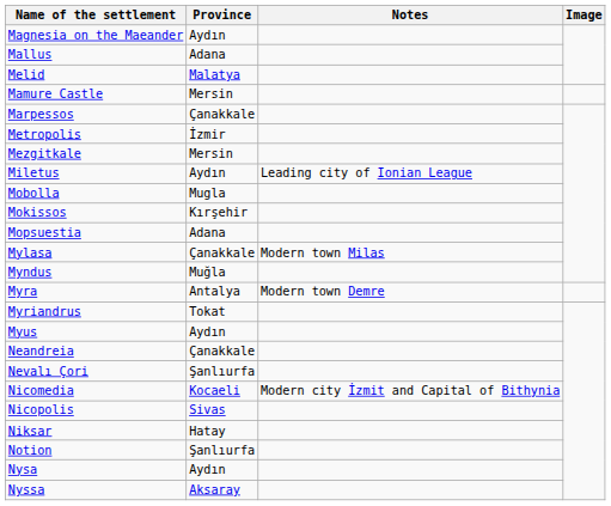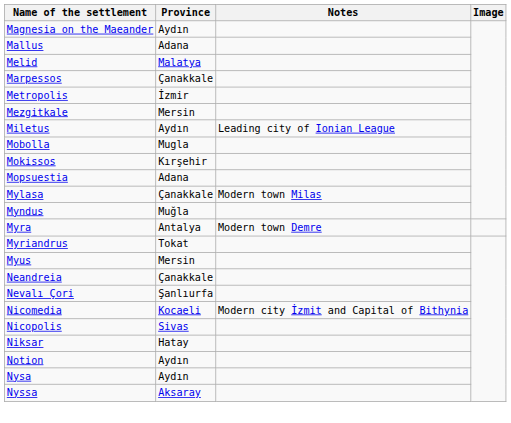 <table class="sortable wikitable">
 <tr>
 <th>Name of the settlement</th>
 <th>Province</th>
 <th>Notes</th>
 <th>Image</th>
 </tr>
 <tr>
 <td><a href='#'>Magnesia on the Maeander</a></td>
 <td>Aydın</td>
 <td></td>
 </tr>
 <tr>
 <td><a href='#'>Mallus</a></td>
 <td>Adana</td>
 <td></td>
 </tr>
 <tr>
 <td><a href='#'>Melid</a></td>
 <td><a href='#'>Malatya</a></td>
-<td></td>
-</tr>
-<tr>
-<td><a href='#'>Mamure Castle</a></td>
-<td>Mersin</td>
-<td></td>
 <td></td>
 </tr>
 <tr>
 <td><a href='#'>Marpessos</a></td>
 <td>Çanakkale</td>
 <td></td>
 </tr>
 <tr>
 <td><a href='#'>Metropolis</a></td>
 <td>İzmir</td>
 <td></td>
 </tr>
 <tr>
 <td><a href='#'>Mezgitkale</a></td>
 <td>Mersin</td>
 <td></td>
 </tr>
 <tr>
 <td><a href='#'>Miletus</a></td>
 <td>Aydın</td>
 <td>Leading city of <a href='#'>Ionian League</a></td>
 </tr>
 <tr>
 <td><a href='#'>Mobolla</a></td>
 <td>Mugla</td>
 <td></td>
 </tr>
 <tr>
 <td><a href='#'>Mokissos</a></td>
 <td>Kırşehir</td>
 <td></td>
 </tr>
 <tr>
 <td><a href='#'>Mopsuestia</a></td>
 <td>Adana</td>
 <td></td>
 </tr>
 <tr>
 <td><a href='#'>Mylasa</a></td>
 <td>Çanakkale</td>
 <td>Modern town <a href='#'>Milas</a></td>
 </tr>
 <tr>
 <td><a href='#'>Myndus</a></td>
 <td>Muğla</td>
 <td></td>
 </tr>
 <tr>
 <td><a href='#'>Myra</a></td>
 <td>Antalya</td>
 <td>Modern town <a href='#'>Demre</a></td>
 <td></td>
 </tr>
 <tr>
 <td><a href='#'>Myriandrus</a></td>
 <td>Tokat</td>
 <td></td>
 </tr>
 <tr>
 <td><a href='#'>Myus</a></td>
-<td>Aydın</td>
+<td>Mersin</td>
 <td></td>
 </tr>
 <tr>
 <td><a href='#'>Neandreia</a></td>
 <td>Çanakkale</td>
 <td></td>
 </tr>
 <tr>
 <td><a href='#'>Nevalı Çori</a></td>
 <td>Şanlıurfa</td>
 <td></td>
 </tr>
 <tr>
 <td><a href='#'>Nicomedia</a></td>
 <td><a href='#'>Kocaeli</a></td>
 <td>Modern city <a href='#'>İzmit</a> and Capital of <a href='#'>Bithynia</a></td>
 </tr>
 <tr>
 <td><a href='#'>Nicopolis</a></td>
 <td><a href='#'>Sivas</a></td>
 <td></td>
 </tr>
 <tr>
 <td><a href='#'>Niksar</a></td>
 <td>Hatay</td>
 <td></td>
 </tr>
 <tr>
 <td><a href='#'>Notion</a></td>
-<td>Şanlıurfa</td>
+<td>Aydın</td>
 <td></td>
 </tr>
 <tr>
 <td><a href='#'>Nysa</a></td>
 <td>Aydın</td>
 <td></td>
 </tr>
 <tr>
 <td><a href='#'>Nyssa</a></td>
 <td><a href='#'>Aksaray</a></td>
 <td></td>
 </tr>
 </table>
